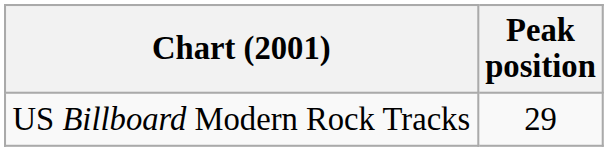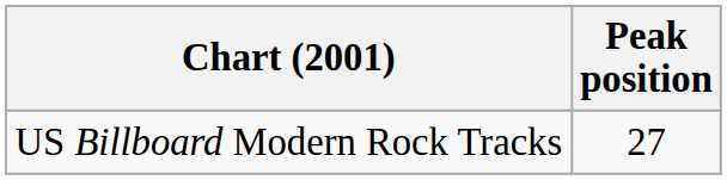 <table class="wikitable sortable">
 <tr>
 <th>Chart (2001)</th>
 <th>Peak<br>position</th>
 </tr>
 <tr>
 <td>US <em>Billboard</em> Modern Rock Tracks</td>
-<td align="center">29</td>
+<td align="center">27</td>
 </tr>
 </table>
